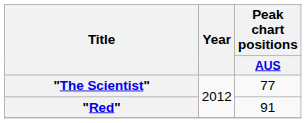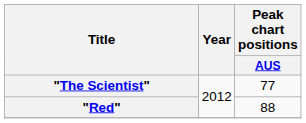 <table class="wikitable plainrowheaders" style="text-align:center;" border="1">
 <tr>
 <th scope="col" rowspan="2" style="width:14em;">Title</th>
 <th scope="col" rowspan="2">Year</th>
 <th scope="col" colspan="1">Peak chart positions</th>
 </tr>
 <tr>
 <th scope="col" style="width:3em;font-size:90%;"><a href='#'>AUS</a></th>
 </tr>
 <tr>
 <th scope="row">"<a href='#'>The Scientist</a>"</th>
 <td rowspan="2">2012</td>
 <td>77</td>
 </tr>
 <tr>
 <th scope="row">"<a href='#'>Red</a>"</th>
-<td>91</td>
+<td>88</td>
 </tr>
 <tr>
 </tr>
 </table>
